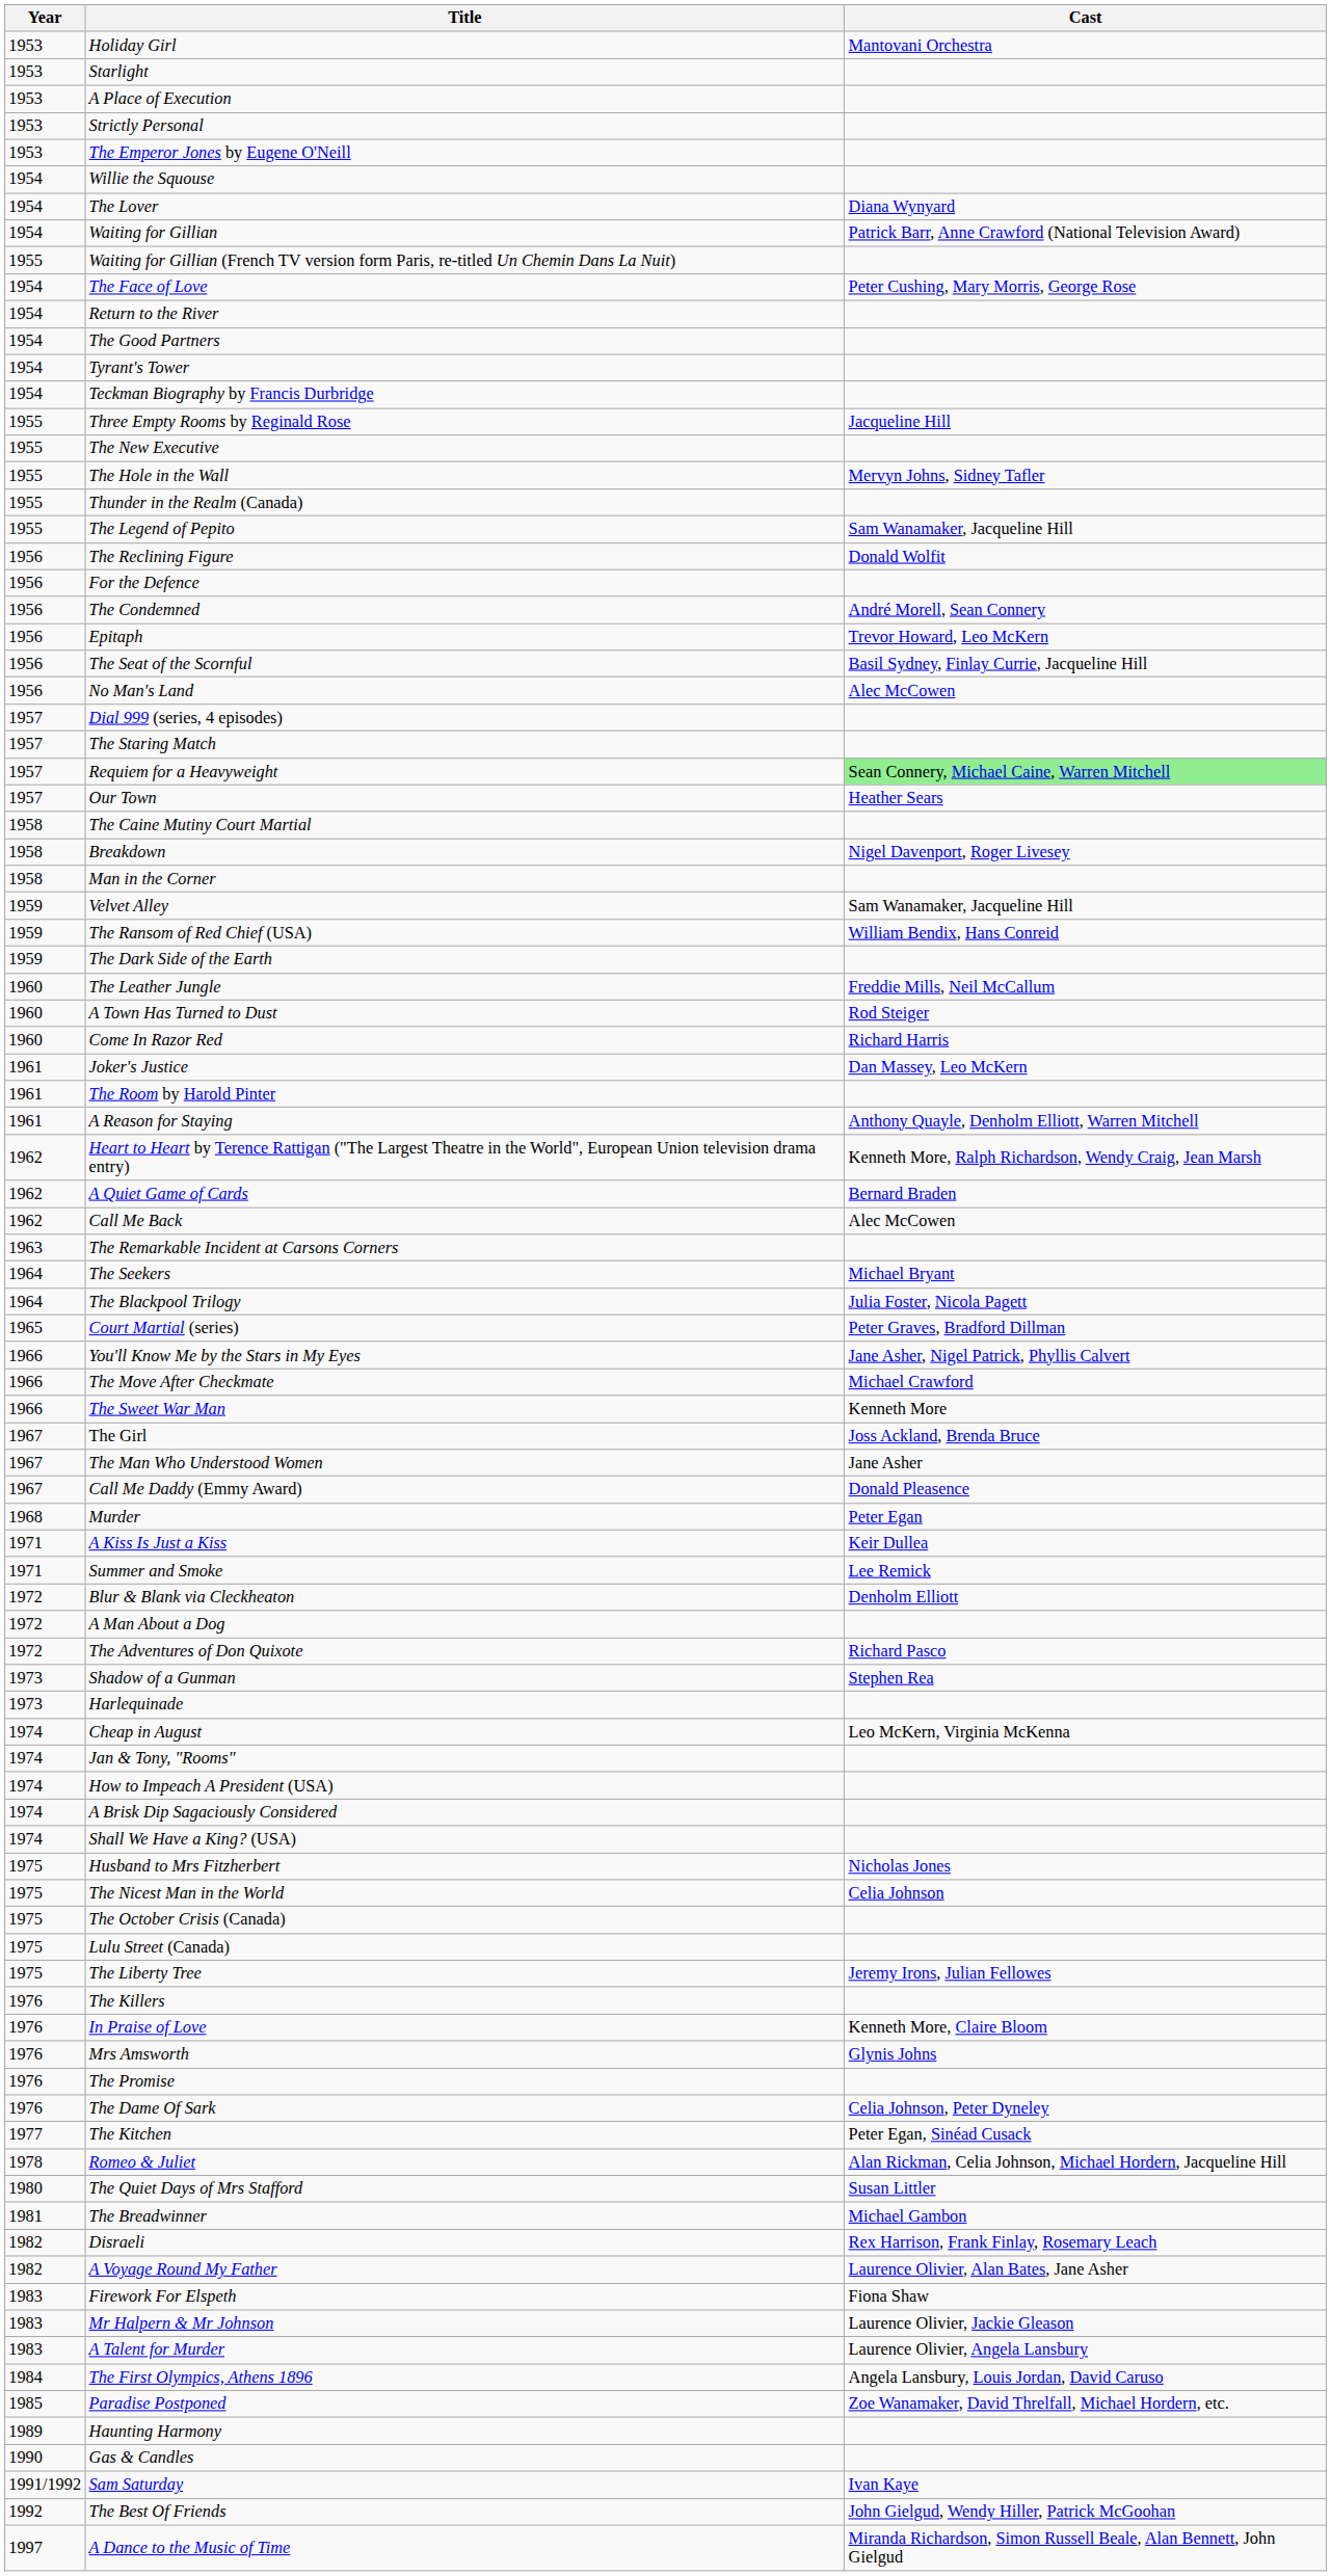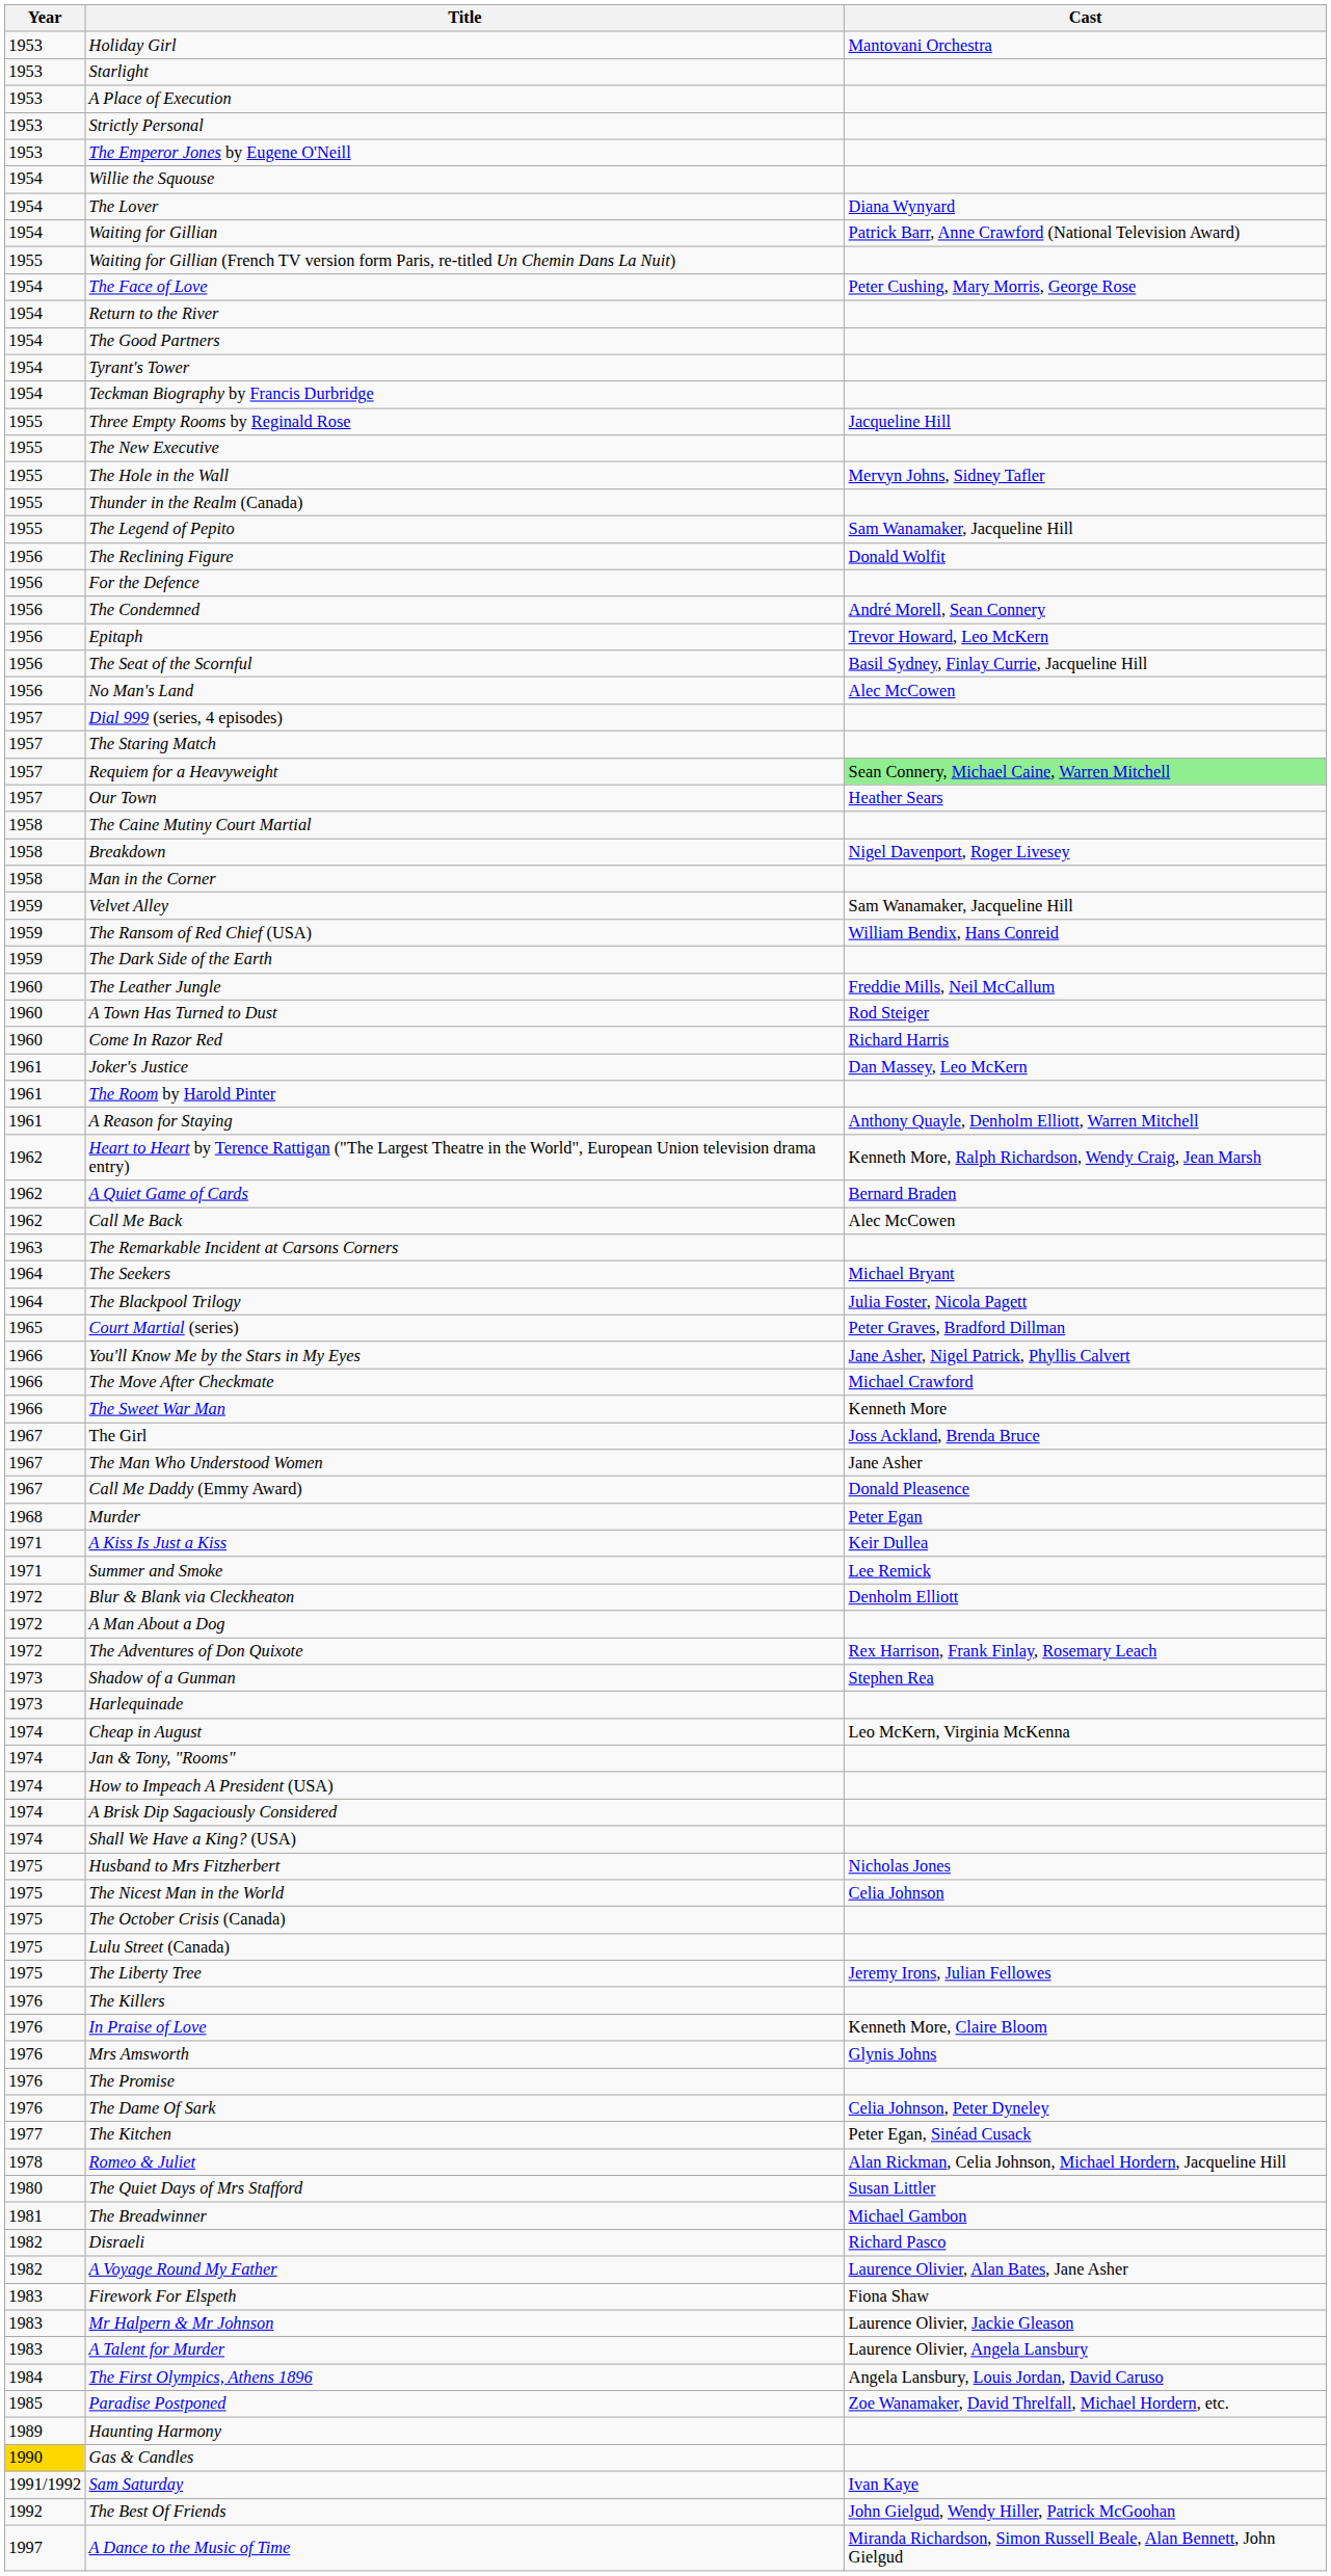 <table class="wikitable">
 <tr>
 <th>Year</th>
 <th>Title</th>
 <th>Cast</th>
 </tr>
 <tr>
 <td>1953</td>
 <td><em>Holiday Girl</em></td>
 <td><a href='#'>Mantovani Orchestra</a></td>
 </tr>
 <tr>
 <td>1953</td>
 <td><em>Starlight</em></td>
 <td></td>
 </tr>
 <tr>
 <td>1953</td>
 <td><em>A Place of Execution</em></td>
 <td></td>
 </tr>
 <tr>
 <td>1953</td>
 <td><em>Strictly Personal</em></td>
 <td></td>
 </tr>
 <tr>
 <td>1953</td>
 <td><em><a href='#'>The Emperor Jones</a></em> by <a href='#'>Eugene O'Neill</a></td>
 <td></td>
 </tr>
 <tr>
 <td>1954</td>
 <td><em>Willie the Squouse</em></td>
 <td></td>
 </tr>
 <tr>
 <td>1954</td>
 <td><em>The Lover</em></td>
 <td><a href='#'>Diana Wynyard</a></td>
 </tr>
 <tr>
 <td>1954</td>
 <td><em>Waiting for Gillian</em></td>
 <td><a href='#'>Patrick Barr</a>, <a href='#'>Anne Crawford</a> (National Television Award)</td>
 </tr>
 <tr>
 <td>1955</td>
 <td><em>Waiting for Gillian</em> (French TV version form Paris, re-titled <em>Un Chemin Dans La Nuit</em>)</td>
 <td></td>
 </tr>
 <tr>
 <td>1954</td>
 <td><em><a href='#'>The Face of Love</a></em></td>
 <td><a href='#'>Peter Cushing</a>, <a href='#'>Mary Morris</a>, <a href='#'>George Rose</a></td>
 </tr>
 <tr>
 <td>1954</td>
 <td><em>Return to the River</em></td>
 <td></td>
 </tr>
 <tr>
 <td>1954</td>
 <td><em>The Good Partners</em></td>
 <td></td>
 </tr>
 <tr>
 <td>1954</td>
 <td><em>Tyrant's Tower</em></td>
 <td></td>
 </tr>
 <tr>
 <td>1954</td>
 <td><em>Teckman Biography</em> by <a href='#'>Francis Durbridge</a></td>
 <td></td>
 </tr>
 <tr>
 <td>1955</td>
 <td><em>Three Empty Rooms</em> by <a href='#'>Reginald Rose</a></td>
 <td><a href='#'>Jacqueline Hill</a></td>
 </tr>
 <tr>
 <td>1955</td>
 <td><em>The New Executive</em></td>
 <td></td>
 </tr>
 <tr>
 <td>1955</td>
 <td><em>The Hole in the Wall</em></td>
 <td><a href='#'>Mervyn Johns</a>, <a href='#'>Sidney Tafler</a></td>
 </tr>
 <tr>
 <td>1955</td>
 <td><em>Thunder in the Realm</em> (Canada)</td>
 <td></td>
 </tr>
 <tr>
 <td>1955</td>
 <td><em>The Legend of Pepito</em></td>
 <td><a href='#'>Sam Wanamaker</a>, Jacqueline Hill</td>
 </tr>
 <tr>
 <td>1956</td>
 <td><em>The Reclining Figure</em></td>
 <td><a href='#'>Donald Wolfit</a></td>
 </tr>
 <tr>
 <td>1956</td>
 <td><em>For the Defence</em></td>
 <td></td>
 </tr>
 <tr>
 <td>1956</td>
 <td><em>The Condemned</em></td>
 <td><a href='#'>André Morell</a>, <a href='#'>Sean Connery</a></td>
 </tr>
 <tr>
 <td>1956</td>
 <td><em>Epitaph</em></td>
 <td><a href='#'>Trevor Howard</a>, <a href='#'>Leo McKern</a></td>
 </tr>
 <tr>
 <td>1956</td>
 <td><em>The Seat of the Scornful</em></td>
 <td><a href='#'>Basil Sydney</a>, <a href='#'>Finlay Currie</a>, Jacqueline Hill</td>
 </tr>
 <tr>
 <td>1956</td>
 <td><em>No Man's Land</em></td>
 <td><a href='#'>Alec McCowen</a></td>
 </tr>
 <tr>
 <td>1957</td>
 <td><em><a href='#'>Dial 999</a></em> (series, 4 episodes)</td>
 <td></td>
 </tr>
 <tr>
 <td>1957</td>
 <td><em>The Staring Match</em></td>
 <td></td>
 </tr>
 <tr>
 <td>1957</td>
 <td><em>Requiem for a Heavyweight</em></td>
 <td style="background: lightgreen;">Sean Connery, <a href='#'>Michael Caine</a>, <a href='#'>Warren Mitchell</a></td>
 </tr>
 <tr>
 <td>1957</td>
 <td><em>Our Town</em></td>
 <td><a href='#'>Heather Sears</a></td>
 </tr>
 <tr>
 <td>1958</td>
 <td><em>The Caine Mutiny Court Martial</em></td>
 <td></td>
 </tr>
 <tr>
 <td>1958</td>
 <td><em>Breakdown</em></td>
 <td><a href='#'>Nigel Davenport</a>, <a href='#'>Roger Livesey</a></td>
 </tr>
 <tr>
 <td>1958</td>
 <td><em>Man in the Corner</em></td>
 <td></td>
 </tr>
 <tr>
 <td>1959</td>
 <td><em>Velvet Alley</em></td>
 <td>Sam Wanamaker, Jacqueline Hill</td>
 </tr>
 <tr>
 <td>1959</td>
 <td><em>The Ransom of Red Chief</em> (USA)</td>
 <td><a href='#'>William Bendix</a>, <a href='#'>Hans Conreid</a></td>
 </tr>
 <tr>
 <td>1959</td>
 <td><em>The Dark Side of the Earth</em></td>
 <td></td>
 </tr>
 <tr>
 <td>1960</td>
 <td><em>The Leather Jungle</em></td>
 <td><a href='#'>Freddie Mills</a>, <a href='#'>Neil McCallum</a></td>
 </tr>
 <tr>
 <td>1960</td>
 <td><em>A Town Has Turned to Dust</em></td>
 <td><a href='#'>Rod Steiger</a></td>
 </tr>
 <tr>
 <td>1960</td>
 <td><em>Come In Razor Red</em></td>
 <td><a href='#'>Richard Harris</a></td>
 </tr>
 <tr>
 <td>1961</td>
 <td><em>Joker's Justice</em></td>
 <td><a href='#'>Dan Massey</a>, <a href='#'>Leo McKern</a></td>
 </tr>
 <tr>
 <td>1961</td>
 <td><em><a href='#'>The Room</a></em> by <a href='#'>Harold Pinter</a></td>
 <td></td>
 </tr>
 <tr>
 <td>1961</td>
 <td><em>A Reason for Staying</em></td>
 <td><a href='#'>Anthony Quayle</a>, <a href='#'>Denholm Elliott</a>, <a href='#'>Warren Mitchell</a></td>
 </tr>
 <tr>
 <td>1962</td>
 <td><em><a href='#'>Heart to Heart</a></em> by <a href='#'>Terence Rattigan</a> ("The Largest Theatre in the World", European Union television drama entry)</td>
 <td>Kenneth More, <a href='#'>Ralph Richardson</a>, <a href='#'>Wendy Craig</a>, <a href='#'>Jean Marsh</a></td>
 </tr>
 <tr>
 <td>1962</td>
 <td><em><a href='#'>A Quiet Game of Cards</a></em></td>
 <td><a href='#'>Bernard Braden</a></td>
 </tr>
 <tr>
 <td>1962</td>
 <td><em>Call Me Back</em></td>
 <td>Alec McCowen</td>
 </tr>
 <tr>
 <td>1963</td>
 <td><em>The Remarkable Incident at Carsons Corners</em></td>
 <td></td>
 </tr>
 <tr>
 <td>1964</td>
 <td><em>The Seekers</em></td>
 <td><a href='#'>Michael Bryant</a></td>
 </tr>
 <tr>
 <td>1964</td>
 <td><em>The Blackpool Trilogy</em></td>
 <td><a href='#'>Julia Foster</a>, <a href='#'>Nicola Pagett</a></td>
 </tr>
 <tr>
 <td>1965</td>
 <td><em><a href='#'>Court Martial</a></em> (series)</td>
 <td><a href='#'>Peter Graves</a>, <a href='#'>Bradford Dillman</a></td>
 </tr>
 <tr>
 <td>1966</td>
 <td><em>You'll Know Me by the Stars in My Eyes</em></td>
 <td><a href='#'>Jane Asher</a>, <a href='#'>Nigel Patrick</a>, <a href='#'>Phyllis Calvert</a></td>
 </tr>
 <tr>
 <td>1966</td>
 <td><em>The Move After Checkmate</em></td>
 <td><a href='#'>Michael Crawford</a></td>
 </tr>
 <tr>
 <td>1966</td>
 <td><em><a href='#'>The Sweet War Man</a></em></td>
 <td>Kenneth More</td>
 </tr>
 <tr>
 <td>1967</td>
 <td>The Girl</td>
 <td><a href='#'>Joss Ackland</a>, <a href='#'>Brenda Bruce</a></td>
 </tr>
 <tr>
 <td>1967</td>
 <td><em>The Man Who Understood Women</em></td>
 <td>Jane Asher</td>
 </tr>
 <tr>
 <td>1967</td>
 <td><em>Call Me Daddy</em> (Emmy Award)</td>
 <td><a href='#'>Donald Pleasence</a></td>
 </tr>
 <tr>
 <td>1968</td>
 <td><em>Murder</em></td>
 <td><a href='#'>Peter Egan</a></td>
 </tr>
 <tr>
 <td>1971</td>
 <td><em><a href='#'>A Kiss Is Just a Kiss</a></em></td>
 <td><a href='#'>Keir Dullea</a></td>
 </tr>
 <tr>
 <td>1971</td>
 <td><em>Summer and Smoke</em></td>
 <td><a href='#'>Lee Remick</a></td>
 </tr>
 <tr>
 <td>1972</td>
 <td><em>Blur & Blank via Cleckheaton</em></td>
 <td><a href='#'>Denholm Elliott</a></td>
 </tr>
 <tr>
 <td>1972</td>
 <td><em>A Man About a Dog</em></td>
 <td></td>
 </tr>
 <tr>
 <td>1972</td>
 <td><em>The Adventures of Don Quixote</em></td>
-<td><a href='#'>Richard Pasco</a></td>
+<td><a href='#'>Rex Harrison</a>, <a href='#'>Frank Finlay</a>, <a href='#'>Rosemary Leach</a></td>
 </tr>
 <tr>
 <td>1973</td>
 <td><em>Shadow of a Gunman</em></td>
 <td><a href='#'>Stephen Rea</a></td>
 </tr>
 <tr>
 <td>1973</td>
 <td><em>Harlequinade</em></td>
 <td></td>
 </tr>
 <tr>
 <td>1974</td>
 <td><em>Cheap in August</em></td>
 <td>Leo McKern, Virginia McKenna</td>
 </tr>
 <tr>
 <td>1974</td>
 <td><em>Jan & Tony, "Rooms"</em></td>
 <td></td>
 </tr>
 <tr>
 <td>1974</td>
 <td><em>How to Impeach A President</em> (USA)</td>
 <td></td>
 </tr>
 <tr>
 <td>1974</td>
 <td><em>A Brisk Dip Sagaciously Considered</em></td>
 <td></td>
 </tr>
 <tr>
 <td>1974</td>
 <td><em>Shall We Have a King?</em> (USA)</td>
 <td></td>
 </tr>
 <tr>
 <td>1975</td>
 <td><em>Husband to Mrs Fitzherbert</em></td>
 <td><a href='#'>Nicholas Jones</a></td>
 </tr>
 <tr>
 <td>1975</td>
 <td><em>The Nicest Man in the World</em></td>
 <td><a href='#'>Celia Johnson</a></td>
 </tr>
 <tr>
 <td>1975</td>
 <td><em>The October Crisis</em> (Canada)</td>
 <td></td>
 </tr>
 <tr>
 <td>1975</td>
 <td><em>Lulu Street</em> (Canada)</td>
 <td></td>
 </tr>
 <tr>
 <td>1975</td>
 <td><em>The Liberty Tree</em></td>
 <td><a href='#'>Jeremy Irons</a>, <a href='#'>Julian Fellowes</a></td>
 </tr>
 <tr>
 <td>1976</td>
 <td><em>The Killers</em></td>
 <td></td>
 </tr>
 <tr>
 <td>1976</td>
 <td><em><a href='#'>In Praise of Love</a></em></td>
 <td>Kenneth More, <a href='#'>Claire Bloom</a></td>
 </tr>
 <tr>
 <td>1976</td>
 <td><em>Mrs Amsworth</em></td>
 <td><a href='#'>Glynis Johns</a></td>
 </tr>
 <tr>
 <td>1976</td>
 <td><em>The Promise</em></td>
 <td></td>
 </tr>
 <tr>
 <td>1976</td>
 <td><em>The Dame Of Sark</em></td>
 <td><a href='#'>Celia Johnson</a>, <a href='#'>Peter Dyneley</a></td>
 </tr>
 <tr>
 <td>1977</td>
 <td><em>The Kitchen</em></td>
 <td>Peter Egan, <a href='#'>Sinéad Cusack</a></td>
 </tr>
 <tr>
 <td>1978</td>
 <td><em><a href='#'>Romeo & Juliet</a></em></td>
 <td><a href='#'>Alan Rickman</a>, Celia Johnson, <a href='#'>Michael Hordern</a>, Jacqueline Hill</td>
 </tr>
 <tr>
 <td>1980</td>
 <td><em>The Quiet Days of Mrs Stafford</em></td>
 <td><a href='#'>Susan Littler</a></td>
 </tr>
 <tr>
 <td>1981</td>
 <td><em>The Breadwinner</em></td>
 <td><a href='#'>Michael Gambon</a></td>
 </tr>
 <tr>
 <td>1982</td>
 <td><em>Disraeli</em></td>
-<td><a href='#'>Rex Harrison</a>, <a href='#'>Frank Finlay</a>, <a href='#'>Rosemary Leach</a></td>
+<td><a href='#'>Richard Pasco</a></td>
 </tr>
 <tr>
 <td>1982</td>
 <td><em><a href='#'>A Voyage Round My Father</a></em></td>
 <td><a href='#'>Laurence Olivier</a>, <a href='#'>Alan Bates</a>, Jane Asher</td>
 </tr>
 <tr>
 <td>1983</td>
 <td><em>Firework For Elspeth</em></td>
 <td>Fiona Shaw</td>
 </tr>
 <tr>
 <td>1983</td>
 <td><em><a href='#'>Mr Halpern & Mr Johnson</a></em></td>
 <td>Laurence Olivier, <a href='#'>Jackie Gleason</a></td>
 </tr>
 <tr>
 <td>1983</td>
 <td><em><a href='#'>A Talent for Murder</a></em></td>
 <td>Laurence Olivier, <a href='#'>Angela Lansbury</a></td>
 </tr>
 <tr>
 <td>1984</td>
 <td><em><a href='#'>The First Olympics, Athens 1896</a></em></td>
 <td>Angela Lansbury, <a href='#'>Louis Jordan</a>, <a href='#'>David Caruso</a></td>
 </tr>
 <tr>
 <td>1985</td>
 <td><em><a href='#'>Paradise Postponed</a></em></td>
 <td><a href='#'>Zoe Wanamaker</a>, <a href='#'>David Threlfall</a>, <a href='#'>Michael Hordern</a>, etc.</td>
 </tr>
 <tr>
 <td>1989</td>
 <td><em>Haunting Harmony</em></td>
 <td></td>
 </tr>
 <tr>
-<td>1990</td>
+<td style="background: gold;">1990</td>
 <td><em>Gas & Candles</em></td>
 <td></td>
 </tr>
 <tr>
 <td>1991/1992</td>
 <td><em><a href='#'>Sam Saturday</a></em></td>
 <td><a href='#'>Ivan Kaye</a></td>
 </tr>
 <tr>
 <td>1992</td>
 <td><em>The Best Of Friends</em></td>
 <td><a href='#'>John Gielgud</a>, <a href='#'>Wendy Hiller</a>, <a href='#'>Patrick McGoohan</a></td>
 </tr>
 <tr>
 <td>1997</td>
 <td><em><a href='#'>A Dance to the Music of Time</a></em></td>
 <td><a href='#'>Miranda Richardson</a>, <a href='#'>Simon Russell Beale</a>, <a href='#'>Alan Bennett</a>, John Gielgud</td>
 </tr>
 </table>
